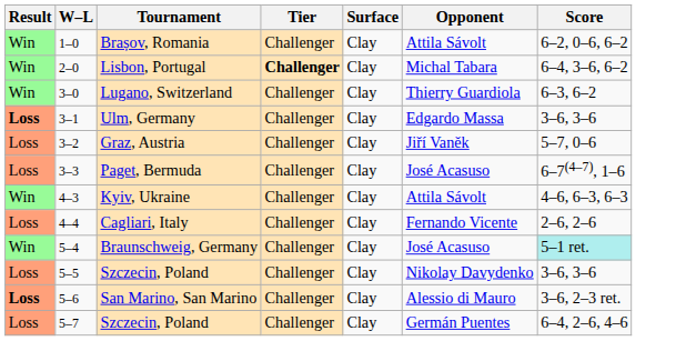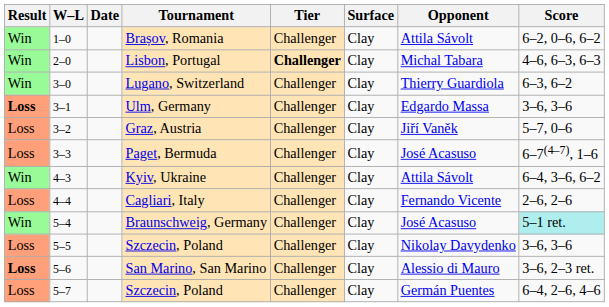 <table class="sortable wikitable">
 <tr>
 <th>Result</th>
 <th class="unsortable">W–L</th>
+<th>Date</th>
 <th>Tournament</th>
 <th>Tier</th>
 <th>Surface</th>
 <th>Opponent</th>
 <th class="unsortable">Score</th>
 </tr>
 <tr>
 <td style="background:#98fb98;">Win</td>
 <td><small>1–0</small></td>
+<td></td>
 <td style="background:moccasin;"><a href='#'>Brașov</a>, Romania</td>
 <td style="background:moccasin;">Challenger</td>
 <td>Clay</td>
 <td> <a href='#'>Attila Sávolt</a></td>
 <td>6–2, 0–6, 6–2</td>
 </tr>
 <tr>
 <td style="background:#98fb98;">Win</td>
 <td><small>2–0</small></td>
+<td></td>
 <td style="background:moccasin;"><a href='#'>Lisbon</a>, Portugal</td>
 <td style="background:moccasin;"><strong>Challenger</strong></td>
 <td>Clay</td>
 <td> <a href='#'>Michal Tabara</a></td>
-<td>6–4, 3–6, 6–2</td>
+<td>4–6, 6–3, 6–3</td>
 </tr>
 <tr>
 <td style="background:#98fb98;">Win</td>
 <td><small>3–0</small></td>
+<td></td>
 <td style="background:moccasin;"><a href='#'>Lugano</a>, Switzerland</td>
 <td style="background:moccasin;">Challenger</td>
 <td>Clay</td>
 <td> <a href='#'>Thierry Guardiola</a></td>
 <td>6–3, 6–2</td>
 </tr>
 <tr>
 <td style="background:#ffa07a;"><strong>Loss</strong></td>
 <td><small>3–1</small></td>
+<td></td>
 <td style="background:moccasin;"><a href='#'>Ulm</a>, Germany</td>
 <td style="background:moccasin;">Challenger</td>
 <td>Clay</td>
 <td> <a href='#'>Edgardo Massa</a></td>
 <td>3–6, 3–6</td>
 </tr>
 <tr>
 <td style="background:#ffa07a;">Loss</td>
 <td><small>3–2</small></td>
+<td></td>
 <td style="background:moccasin;"><a href='#'>Graz</a>, Austria</td>
 <td style="background:moccasin;">Challenger</td>
 <td>Clay</td>
 <td> <a href='#'>Jiří Vaněk</a></td>
 <td>5–7, 0–6</td>
 </tr>
 <tr>
 <td style="background:#ffa07a;">Loss</td>
 <td><small>3–3</small></td>
+<td></td>
 <td style="background:moccasin;"><a href='#'>Paget</a>, Bermuda</td>
 <td style="background:moccasin;">Challenger</td>
 <td>Clay</td>
 <td> <a href='#'>José Acasuso</a></td>
 <td>6–7<sup>(4–7)</sup>, 1–6</td>
 </tr>
 <tr>
 <td style="background:#98fb98;">Win</td>
 <td><small>4–3</small></td>
+<td></td>
 <td style="background:moccasin;"><a href='#'>Kyiv</a>, Ukraine</td>
 <td style="background:moccasin;">Challenger</td>
 <td>Clay</td>
 <td> <a href='#'>Attila Sávolt</a></td>
-<td>4–6, 6–3, 6–3</td>
+<td>6–4, 3–6, 6–2</td>
 </tr>
 <tr>
 <td style="background:#ffa07a;">Loss</td>
 <td><small>4–4</small></td>
+<td></td>
 <td style="background:moccasin;"><a href='#'>Cagliari</a>, Italy</td>
 <td style="background:moccasin;">Challenger</td>
 <td>Clay</td>
 <td> <a href='#'>Fernando Vicente</a></td>
 <td>2–6, 2–6</td>
 </tr>
 <tr>
 <td style="background:#98fb98;">Win</td>
 <td><small>5–4</small></td>
+<td></td>
 <td style="background:moccasin;"><a href='#'>Braunschweig</a>, Germany</td>
 <td style="background:moccasin;">Challenger</td>
 <td>Clay</td>
 <td> <a href='#'>José Acasuso</a></td>
 <td style="background: paleturquoise;">5–1 ret.</td>
 </tr>
 <tr>
 <td style="background:#ffa07a;">Loss</td>
 <td><small>5–5</small></td>
+<td></td>
 <td style="background:moccasin;"><a href='#'>Szczecin</a>, Poland</td>
 <td style="background:moccasin;">Challenger</td>
 <td>Clay</td>
 <td> <a href='#'>Nikolay Davydenko</a></td>
 <td>3–6, 3–6</td>
 </tr>
 <tr>
 <td style="background:#ffa07a;"><strong>Loss</strong></td>
 <td><small>5–6</small></td>
+<td></td>
 <td style="background:moccasin;"><a href='#'>San Marino</a>, San Marino</td>
 <td style="background:moccasin;">Challenger</td>
 <td>Clay</td>
 <td> <a href='#'>Alessio di Mauro</a></td>
 <td>3–6, 2–3 ret.</td>
 </tr>
 <tr>
 <td style="background:#ffa07a;">Loss</td>
 <td><small>5–7</small></td>
+<td></td>
 <td style="background:moccasin;"><a href='#'>Szczecin</a>, Poland</td>
 <td style="background:moccasin;">Challenger</td>
 <td>Clay</td>
 <td> <a href='#'>Germán Puentes</a></td>
 <td>6–4, 2–6, 4–6</td>
 </tr>
 </table>
